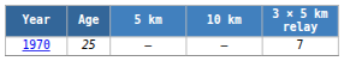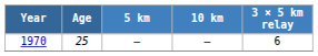 <table class="wikitable" style="font-size:95%; text-align:center; border:grey solid 1px; border-collapse:collapse; background:#ffffff;">
 <tr>
 <th style="background-color:#369; color:white; width:60px;"> Year </th>
 <th style="background-color:#369; color:white; width:40px;"> Age </th>
 <th style="background-color:#4180be; color:white; width:75px;"> 5 km </th>
 <th style="background-color:#4180be; color:white; width:75px;"> 10 km </th>
 <th style="background-color:#4180be; color:white; width:75px;"> 3 × 5 km <br> relay </th>
 </tr>
 <tr>
 <td><a href='#'>1970</a></td>
 <td><em>25</em></td>
 <td>—</td>
 <td>—</td>
-<td>7</td>
+<td>6</td>
 </tr>
 <tr>
 </tr>
 </table>
